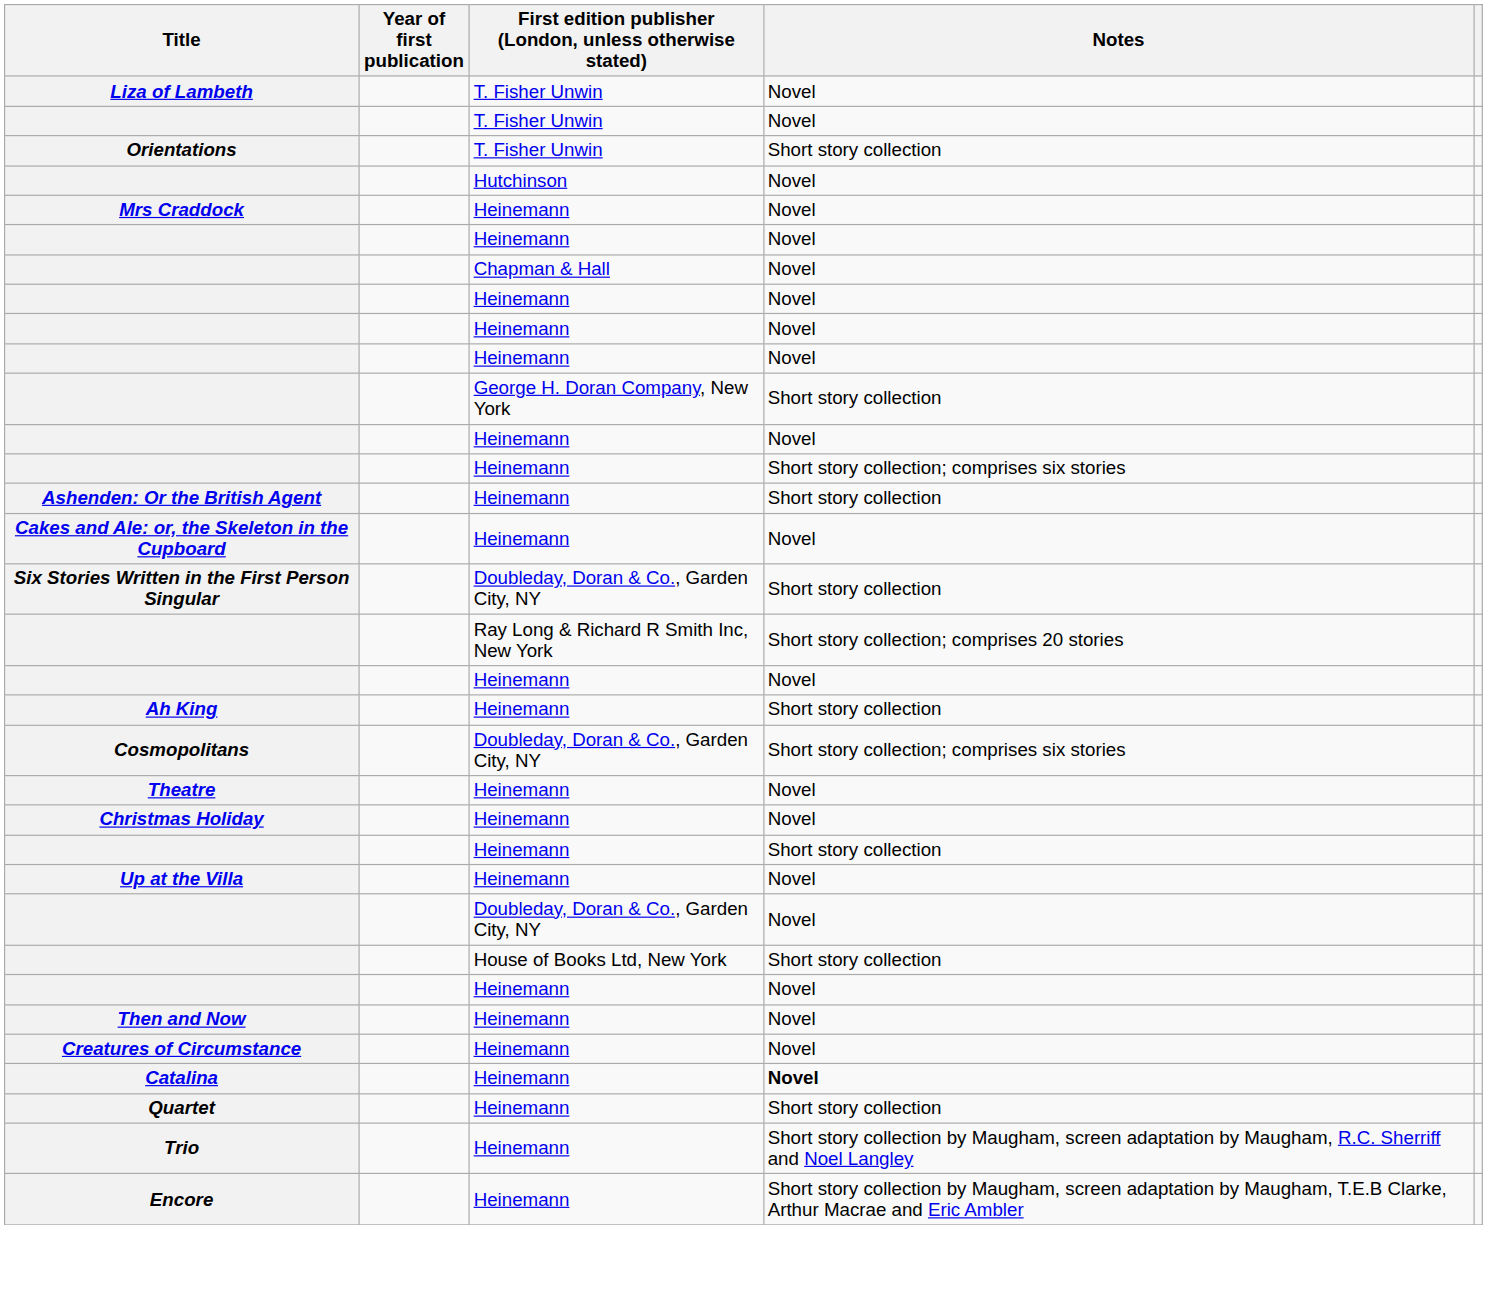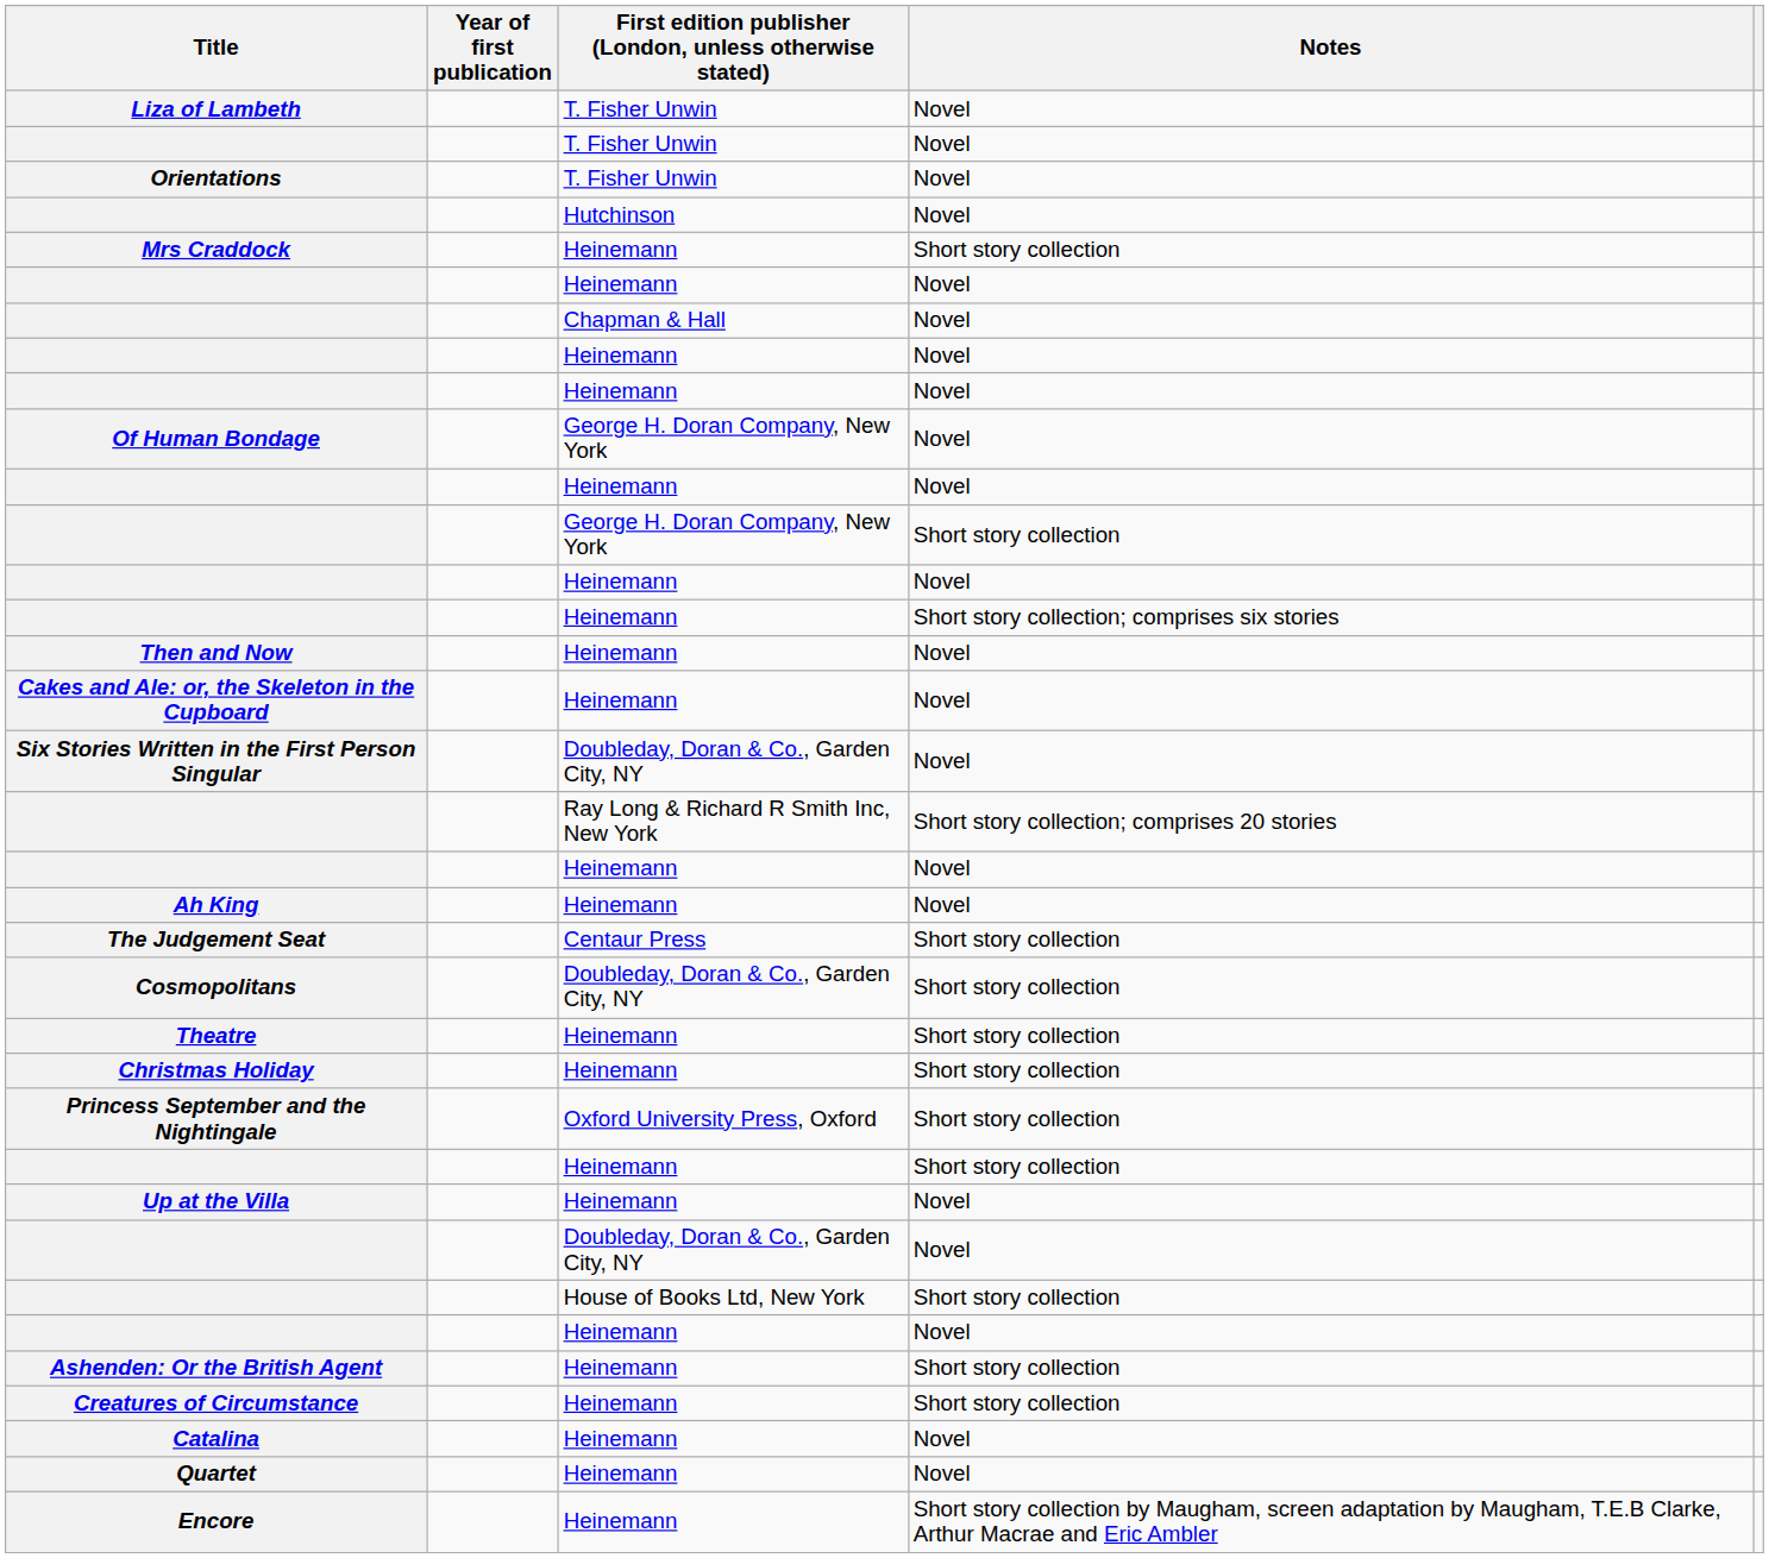 <table class="wikitable plainrowheaders sortable" style="margin-right: 0;">
 <tr>
 <th scope="col">Title</th>
 <th scope="col">Year of first<br>publication</th>
 <th scope="col">First edition publisher<br>(London, unless otherwise stated)</th>
 <th scope="col" class="unsortable">Notes</th>
 <th scope="col" class="unsortable"></th>
 </tr>
 <tr>
 <th scope="row"><em><a href='#'>Liza of Lambeth</a></em></th>
 <td></td>
 <td><a href='#'>T. Fisher Unwin</a></td>
 <td>Novel</td>
 <td style="text-align: center;"></td>
 </tr>
 <tr>
 <th scope="row"></th>
 <td></td>
 <td><a href='#'>T. Fisher Unwin</a></td>
 <td>Novel</td>
 <td style="text-align: center;"></td>
 </tr>
 <tr>
 <th scope="row"><em>Orientations</em></th>
 <td></td>
 <td><a href='#'>T. Fisher Unwin</a></td>
-<td>Short story collection</td>
+<td>Novel</td>
 <td style="text-align: center;"></td>
 </tr>
 <tr>
 <th scope="row"></th>
 <td></td>
 <td><a href='#'>Hutchinson</a></td>
 <td>Novel</td>
 <td style="text-align: center;"></td>
 </tr>
 <tr>
 <th scope="row"><em><a href='#'>Mrs Craddock</a></em></th>
 <td></td>
 <td><a href='#'>Heinemann</a></td>
-<td>Novel</td>
+<td>Short story collection</td>
 <td style="text-align: center;"></td>
 </tr>
 <tr>
 <th scope="row"></th>
 <td></td>
 <td><a href='#'>Heinemann</a></td>
 <td>Novel</td>
 <td style="text-align: center;"></td>
 </tr>
 <tr>
 <th scope="row"></th>
 <td></td>
 <td><a href='#'>Chapman & Hall</a></td>
 <td>Novel</td>
 <td style="text-align: center;"></td>
 </tr>
 <tr>
 <th scope="row"></th>
 <td></td>
 <td><a href='#'>Heinemann</a></td>
 <td>Novel</td>
 <td style="text-align: center;"></td>
 </tr>
 <tr>
 <th scope="row"></th>
 <td></td>
 <td><a href='#'>Heinemann</a></td>
+<td>Novel</td>
+<td style="text-align: center;"></td>
+</tr>
+<tr>
+<th scope="row"><em><a href='#'>Of Human Bondage</a></em></th>
+<td></td>
+<td><a href='#'>George H. Doran Company</a>, New York</td>
 <td>Novel</td>
 <td style="text-align: center;"></td>
 </tr>
 <tr>
 <th scope="row"></th>
 <td></td>
 <td><a href='#'>Heinemann</a></td>
 <td>Novel</td>
 <td style="text-align: center;"></td>
 </tr>
 <tr>
 <th scope="row"></th>
 <td></td>
 <td><a href='#'>George H. Doran Company</a>, New York</td>
 <td>Short story collection</td>
 <td style="text-align: center;"></td>
 </tr>
 <tr>
 <th scope="row"></th>
 <td></td>
 <td><a href='#'>Heinemann</a></td>
 <td>Novel</td>
 <td style="text-align: center;"></td>
 </tr>
 <tr>
 <th scope="row"><em></em></th>
 <td></td>
 <td><a href='#'>Heinemann</a></td>
 <td>Short story collection; comprises six stories</td>
 <td style="text-align: center;"></td>
 </tr>
 <tr>
-<th scope="row"><em><a href='#'>Ashenden: Or the British Agent</a></em></th>
+<th scope="row"><em><a href='#'>Then and Now</a></em></th>
 <td></td>
 <td><a href='#'>Heinemann</a></td>
-<td>Short story collection</td>
+<td>Novel</td>
 <td style="text-align: center;"></td>
 </tr>
 <tr>
 <th scope="row"><em><a href='#'>Cakes and Ale: or, the Skeleton in the Cupboard</a></em></th>
 <td></td>
 <td><a href='#'>Heinemann</a></td>
 <td>Novel</td>
 <td style="text-align: center;"></td>
 </tr>
 <tr>
 <th scope="row"><em>Six Stories Written in the First Person Singular</em></th>
 <td></td>
 <td><a href='#'>Doubleday, Doran & Co.</a>, Garden City, NY</td>
-<td>Short story collection</td>
+<td>Novel</td>
 <td style="text-align: center;"></td>
 </tr>
 <tr>
 <th scope="row"></th>
 <td></td>
 <td>Ray Long & Richard R Smith Inc, New York</td>
 <td>Short story collection; comprises 20 stories</td>
 <td style="text-align: center;"></td>
 </tr>
 <tr>
 <th scope="row"></th>
 <td></td>
 <td><a href='#'>Heinemann</a></td>
 <td>Novel</td>
 <td style="text-align: center;"></td>
 </tr>
 <tr>
 <th scope="row"><em><a href='#'>Ah King</a></em></th>
 <td></td>
 <td><a href='#'>Heinemann</a></td>
+<td>Novel</td>
+<td style="text-align: center;"></td>
+</tr>
+<tr>
+<th scope="row"><em>The Judgement Seat</em></th>
+<td></td>
+<td><a href='#'>Centaur Press</a></td>
 <td>Short story collection</td>
 <td style="text-align: center;"></td>
 </tr>
 <tr>
 <th scope="row"><em>Cosmopolitans</em></th>
 <td></td>
 <td><a href='#'>Doubleday, Doran & Co.</a>, Garden City, NY</td>
-<td>Short story collection; comprises six stories</td>
+<td>Short story collection</td>
 <td style="text-align: center;"></td>
 </tr>
 <tr>
 <th scope="row"><em><a href='#'>Theatre</a></em></th>
 <td></td>
 <td><a href='#'>Heinemann</a></td>
-<td>Novel</td>
+<td>Short story collection</td>
 <td style="text-align: center;"></td>
 </tr>
 <tr>
 <th scope="row"><em><a href='#'>Christmas Holiday</a></em></th>
 <td></td>
 <td><a href='#'>Heinemann</a></td>
-<td>Novel</td>
+<td>Short story collection</td>
+<td style="text-align: center;"></td>
+</tr>
+<tr>
+<th scope="row"><em>Princess September and the Nightingale</em></th>
+<td></td>
+<td><a href='#'>Oxford University Press</a>, Oxford</td>
+<td>Short story collection</td>
 <td style="text-align: center;"></td>
 </tr>
 <tr>
 <th scope="row"></th>
 <td></td>
 <td><a href='#'>Heinemann</a></td>
 <td>Short story collection</td>
 <td style="text-align: center;"></td>
 </tr>
 <tr>
 <th scope="row"><em><a href='#'>Up at the Villa</a></em></th>
 <td></td>
 <td><a href='#'>Heinemann</a></td>
 <td>Novel</td>
 <td style="text-align: center;"></td>
 </tr>
 <tr>
 <th scope="row"></th>
 <td></td>
 <td><a href='#'>Doubleday, Doran & Co.</a>, Garden City, NY</td>
 <td>Novel</td>
 <td style="text-align: center;"></td>
 </tr>
 <tr>
 <th scope="row"></th>
 <td></td>
 <td>House of Books Ltd, New York</td>
 <td>Short story collection</td>
 <td style="text-align: center;"></td>
 </tr>
 <tr>
 <th scope="row"></th>
 <td></td>
 <td><a href='#'>Heinemann</a></td>
 <td>Novel</td>
 <td style="text-align: center;"></td>
 </tr>
 <tr>
-<th scope="row"><em><a href='#'>Then and Now</a></em></th>
+<th scope="row"><em><a href='#'>Ashenden: Or the British Agent</a></em></th>
+<td></td>
+<td><a href='#'>Heinemann</a></td>
+<td>Short story collection</td>
+<td style="text-align: center;"></td>
+</tr>
+<tr>
+<th scope="row"><em><a href='#'>Creatures of Circumstance</a></em></th>
+<td></td>
+<td><a href='#'>Heinemann</a></td>
+<td>Short story collection</td>
+<td style="text-align: center;"></td>
+</tr>
+<tr>
+<th scope="row"><em><a href='#'>Catalina</a></em></th>
 <td></td>
 <td><a href='#'>Heinemann</a></td>
 <td>Novel</td>
 <td style="text-align: center;"></td>
 </tr>
 <tr>
-<th scope="row"><em><a href='#'>Creatures of Circumstance</a></em></th>
+<th scope="row"><em>Quartet</em></th>
 <td></td>
 <td><a href='#'>Heinemann</a></td>
 <td>Novel</td>
-<td style="text-align: center;"></td>
-</tr>
-<tr>
-<th scope="row"><em><a href='#'>Catalina</a></em></th>
-<td></td>
-<td><a href='#'>Heinemann</a></td>
-<td><strong>Novel</strong></td>
-<td style="text-align: center;"></td>
-</tr>
-<tr>
-<th scope="row"><em>Quartet</em></th>
-<td></td>
-<td><a href='#'>Heinemann</a></td>
-<td>Short story collection</td>
-<td style="text-align: center;"></td>
-</tr>
-<tr>
-<th scope="row"><em>Trio</em></th>
-<td></td>
-<td><a href='#'>Heinemann</a></td>
-<td>Short story collection by Maugham, screen adaptation by Maugham, <a href='#'>R.C. Sherriff</a> and <a href='#'>Noel Langley</a></td>
 <td style="text-align: center;"></td>
 </tr>
 <tr>
 <th scope="row"><em>Encore</em></th>
 <td></td>
 <td><a href='#'>Heinemann</a></td>
 <td>Short story collection by Maugham, screen adaptation by Maugham, T.E.B Clarke, Arthur Macrae and <a href='#'>Eric Ambler</a></td>
 <td style="text-align: center;"></td>
 </tr>
 </table>
